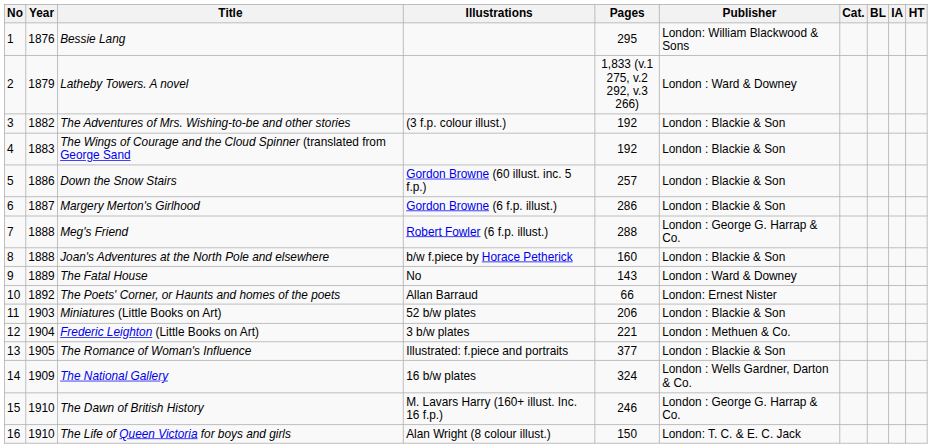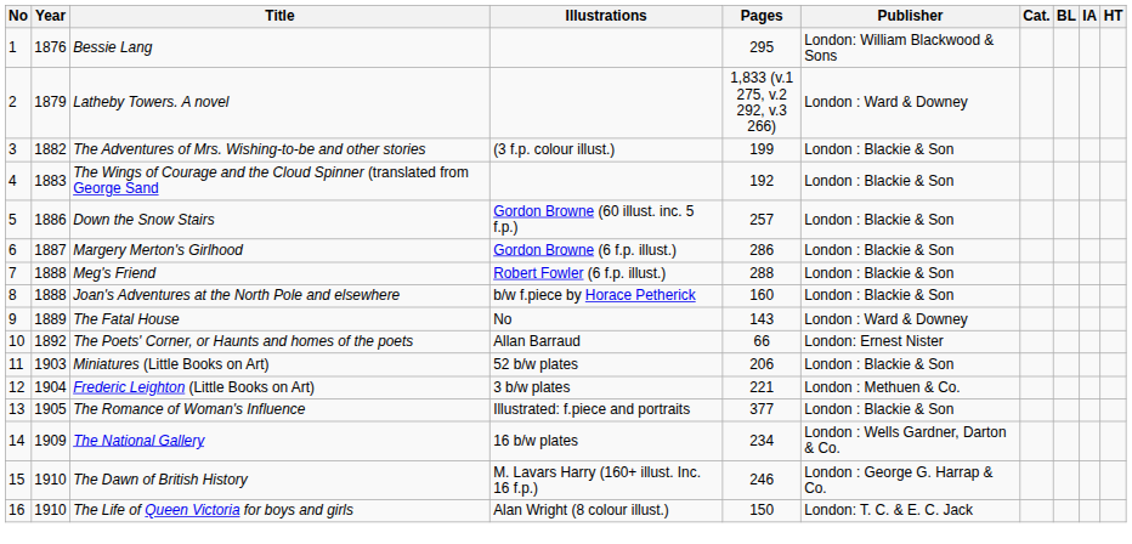 <table class="wikitable sortable">
 <tr>
 <th>No</th>
 <th>Year</th>
 <th>Title</th>
 <th>Illustrations</th>
 <th style="width: 7%;">Pages</th>
 <th>Publisher</th>
 <th>Cat.</th>
 <th>BL</th>
 <th>IA</th>
 <th>HT</th>
 </tr>
 <tr>
 <td>1</td>
 <td style="text-align: center;">1876</td>
 <td><em>Bessie Lang</em></td>
 <td></td>
 <td style="text-align: center;">295</td>
 <td>London: William Blackwood & Sons</td>
 <td></td>
 <td></td>
 <td></td>
 <td></td>
 </tr>
 <tr>
 <td>2</td>
 <td style="text-align: center;">1879</td>
 <td><em>Latheby Towers. A novel</em></td>
 <td></td>
 <td style="text-align: center;">1,833 (v.1 275, v.2 292, v.3 266)</td>
 <td>London : Ward & Downey</td>
 <td></td>
 <td></td>
 <td></td>
 <td></td>
 </tr>
 <tr>
 <td>3</td>
 <td style="text-align: center;">1882</td>
 <td><em>The Adventures of Mrs. Wishing-to-be and other stories</em></td>
 <td>(3 f.p. colour illust.)</td>
-<td style="text-align: center;">192</td>
+<td style="text-align: center;">199</td>
 <td>London : Blackie & Son</td>
 <td></td>
 <td></td>
 <td></td>
 <td></td>
 </tr>
 <tr>
 <td>4</td>
 <td style="text-align: center;">1883</td>
 <td><em>The Wings of Courage and the Cloud Spinner</em> (translated from <a href='#'>George Sand</a></td>
 <td></td>
 <td style="text-align: center;">192</td>
 <td>London : Blackie & Son</td>
 <td></td>
 <td></td>
 <td></td>
 <td></td>
 </tr>
 <tr>
 <td>5</td>
 <td style="text-align: center;">1886</td>
 <td><em>Down the Snow Stairs</em></td>
 <td><a href='#'>Gordon Browne</a> (60 illust. inc. 5 f.p.)</td>
 <td style="text-align: center;">257</td>
 <td>London : Blackie & Son</td>
 <td></td>
 <td></td>
 <td></td>
 <td></td>
 </tr>
 <tr>
 <td>6</td>
 <td style="text-align: center;">1887</td>
 <td><em>Margery Merton's Girlhood</em></td>
 <td><a href='#'>Gordon Browne</a> (6 f.p. illust.)</td>
 <td style="text-align: center;">286</td>
 <td>London : Blackie & Son</td>
 <td></td>
 <td></td>
 <td></td>
 <td></td>
 </tr>
 <tr>
 <td>7</td>
 <td style="text-align: center;">1888</td>
 <td><em>Meg's Friend</em></td>
 <td><a href='#'>Robert Fowler</a> (6 f.p. illust.)</td>
 <td style="text-align: center;">288</td>
-<td>London : George G. Harrap & Co.</td>
+<td>London : Blackie & Son</td>
 <td></td>
 <td></td>
 <td></td>
 <td></td>
 </tr>
 <tr>
 <td>8</td>
 <td style="text-align: center;">1888</td>
 <td><em>Joan's Adventures at the North Pole and elsewhere</em></td>
 <td>b/w f.piece by <a href='#'>Horace Petherick</a></td>
 <td style="text-align: center;">160</td>
 <td>London : Blackie & Son</td>
 <td></td>
 <td></td>
 <td></td>
 <td></td>
 </tr>
 <tr>
 <td>9</td>
 <td style="text-align: center;">1889</td>
 <td><em>The Fatal House</em></td>
 <td>No</td>
 <td style="text-align: center;">143</td>
 <td>London : Ward & Downey</td>
 <td></td>
 <td></td>
 <td></td>
 <td></td>
 </tr>
 <tr>
 <td>10</td>
 <td style="text-align: center;">1892</td>
 <td><em>The Poets' Corner, or Haunts and homes of the poets</em></td>
 <td>Allan Barraud</td>
 <td style="text-align: center;">66</td>
 <td>London: Ernest Nister</td>
 <td></td>
 <td></td>
 <td></td>
 <td></td>
 </tr>
 <tr>
 <td>11</td>
 <td style="text-align: center;">1903</td>
 <td><em>Miniatures</em> (Little Books on Art)</td>
 <td>52 b/w plates</td>
 <td style="text-align: center;">206</td>
 <td>London : Blackie & Son</td>
 <td></td>
 <td></td>
 <td></td>
 <td></td>
 </tr>
 <tr>
 <td>12</td>
 <td style="text-align: center;">1904</td>
 <td><em><a href='#'>Frederic Leighton</a></em> (Little Books on Art)</td>
 <td>3 b/w plates</td>
 <td style="text-align: center;">221</td>
 <td>London : Methuen & Co.</td>
 <td></td>
 <td></td>
 <td></td>
 <td></td>
 </tr>
 <tr>
 <td>13</td>
 <td style="text-align: center;">1905</td>
 <td><em>The Romance of Woman's Influence</em></td>
 <td>Illustrated: f.piece and portraits</td>
 <td style="text-align: center;">377</td>
 <td>London : Blackie & Son</td>
 <td></td>
 <td></td>
 <td></td>
 <td></td>
 </tr>
 <tr>
 <td>14</td>
 <td style="text-align: center;">1909</td>
 <td><em><a href='#'>The National Gallery</a></em></td>
 <td>16 b/w plates</td>
-<td style="text-align: center;">324</td>
+<td style="text-align: center;">234</td>
 <td>London : Wells Gardner, Darton & Co.</td>
 <td></td>
 <td></td>
 <td></td>
 <td></td>
 </tr>
 <tr>
 <td>15</td>
 <td style="text-align: center;">1910</td>
 <td><em>The Dawn of British History</em></td>
 <td>M. Lavars Harry (160+ illust. Inc. 16 f.p.)</td>
 <td style="text-align: center;">246</td>
 <td>London : George G. Harrap & Co.</td>
 <td></td>
 <td></td>
 <td></td>
 <td></td>
 </tr>
 <tr>
 <td>16</td>
 <td style="text-align: center;">1910</td>
 <td><em>The Life of <a href='#'>Queen Victoria</a> for boys and girls</em></td>
 <td>Alan Wright (8 colour illust.)</td>
 <td style="text-align: center;">150</td>
 <td>London: T. C. & E. C. Jack</td>
 <td></td>
 <td></td>
 <td></td>
 <td></td>
 </tr>
 </table>
